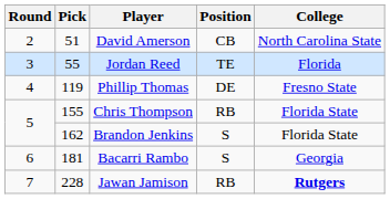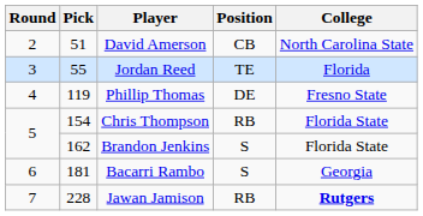 <table class="wikitable sortable sortable"  style="text-align:center;">
 <tr>
 <th>Round</th>
 <th>Pick</th>
 <th>Player</th>
 <th>Position</th>
 <th>College</th>
 </tr>
 <tr>
 <td>2</td>
 <td>51</td>
 <td><a href='#'>David Amerson</a></td>
 <td>CB</td>
 <td><a href='#'>North Carolina State</a></td>
 </tr>
 <tr style="background:#d0e7ff;">
 <td>3</td>
 <td>55</td>
 <td><a href='#'>Jordan Reed</a></td>
 <td>TE</td>
 <td><a href='#'>Florida</a></td>
 </tr>
 <tr>
 <td>4</td>
 <td>119</td>
 <td><a href='#'>Phillip Thomas</a></td>
 <td>DE</td>
 <td><a href='#'>Fresno State</a></td>
 </tr>
 <tr>
 <td rowspan="2">5</td>
-<td>155</td>
+<td>154</td>
 <td><a href='#'>Chris Thompson</a></td>
 <td>RB</td>
 <td><a href='#'>Florida State</a></td>
 </tr>
 <tr>
 <td>162</td>
 <td><a href='#'>Brandon Jenkins</a></td>
 <td>S</td>
 <td>Florida State</td>
 </tr>
 <tr>
 <td>6</td>
 <td>181</td>
 <td><a href='#'>Bacarri Rambo</a></td>
 <td>S</td>
 <td><a href='#'>Georgia</a></td>
 </tr>
 <tr>
 <td>7</td>
 <td>228</td>
 <td><a href='#'>Jawan Jamison</a></td>
 <td>RB</td>
 <td><strong><a href='#'>Rutgers</a></strong></td>
 </tr>
 </table>
